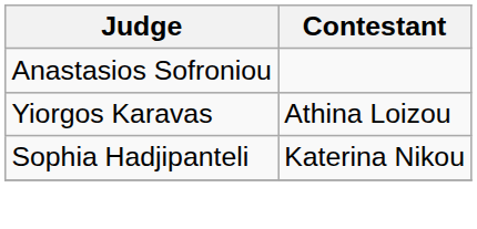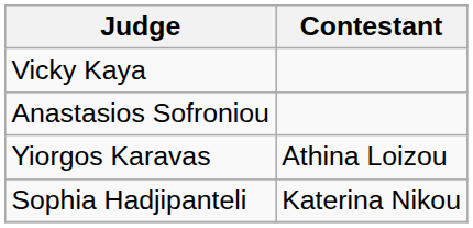 <table class="wikitable">
 <tr>
 <th>Judge</th>
 <th>Contestant</th>
+</tr>
+<tr>
+<td>Vicky Kaya</td>
+<td></td>
 </tr>
 <tr>
 <td>Anastasios Sofroniou</td>
 <td></td>
 </tr>
 <tr>
 <td>Yiorgos Karavas</td>
 <td>Athina Loizou</td>
 </tr>
 <tr>
 <td>Sophia Hadjipanteli</td>
 <td>Katerina Nikou</td>
 </tr>
 <tr>
 </tr>
 </table>
